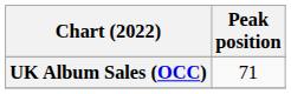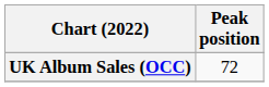 <table class="wikitable sortable plainrowheaders" style="text-align:center">
 <tr>
 <th scope="col">Chart (2022)</th>
 <th scope="col">Peak<br> position</th>
 </tr>
 <tr>
 </tr>
 <tr>
 </tr>
 <tr>
 </tr>
 <tr>
 <th scope="row">UK Album Sales (<a href='#'>OCC</a>)</th>
-<td>71</td>
+<td>72</td>
 </tr>
 <tr>
 </tr>
 </table>
